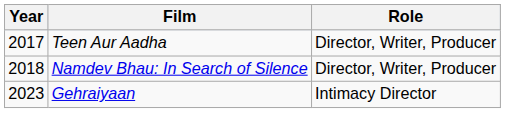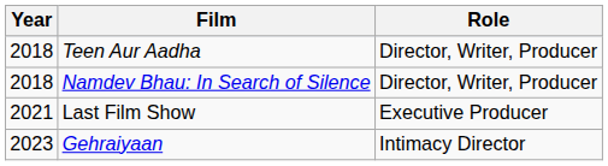 <table class="wikitable sortable">
 <tr style="background:#b0c4de; text-align:center;">
 <th>Year</th>
 <th>Film</th>
 <th>Role</th>
 </tr>
 <tr>
-<td>2017</td>
+<td>2018</td>
 <td><em>Teen Aur Aadha</em></td>
 <td>Director, Writer, Producer</td>
 </tr>
 <tr>
 <td>2018</td>
 <td><em><a href='#'>Namdev Bhau: In Search of Silence</a></em></td>
 <td>Director, Writer, Producer</td>
 </tr>
 <tr>
+<td>2021</td>
+<td>Last Film Show</td>
+<td>Executive Producer</td>
+</tr>
+<tr>
 <td>2023</td>
 <td><em><a href='#'>Gehraiyaan</a></em></td>
 <td>Intimacy Director</td>
 </tr>
 </table>
